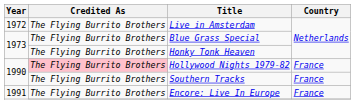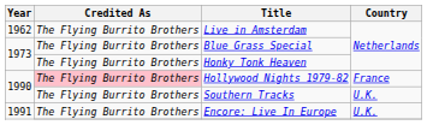 <table class="wikitable">
 <tr>
 <th rowspan="1">Year</th>
 <th rowspan="1">Credited As</th>
 <th rowspan="1">Title</th>
 <th rowspan="1">Country</th>
 </tr>
 <tr>
-<td>1972</td>
+<td>1962</td>
 <td><em>The Flying Burrito Brothers</em></td>
 <td><em><a href='#'>Live in Amsterdam</a></em></td>
 <td rowspan="3"><em><a href='#'>Netherlands</a></em></td>
 </tr>
 <tr>
 <td rowspan="2">1973</td>
 <td><em>The Flying Burrito Brothers</em></td>
 <td><em><a href='#'>Blue Grass Special</a></em></td>
 </tr>
 <tr>
 <td><em>The Flying Burrito Brothers</em></td>
 <td><em><a href='#'>Honky Tonk Heaven</a></em></td>
 </tr>
 <tr>
 <td rowspan="2">1990</td>
 <td style="background: pink;"><em>The Flying Burrito Brothers</em></td>
 <td><em><a href='#'>Hollywood Nights 1979-82</a></em></td>
 <td><em><a href='#'>France</a></em></td>
 </tr>
 <tr>
 <td><em>The Flying Burrito Brothers</em></td>
 <td><em><a href='#'>Southern Tracks</a></em></td>
-<td><em><a href='#'>France</a></em></td>
+<td><em><a href='#'>U.K.</a></em></td>
 </tr>
 <tr>
 <td rowspan="2">1991</td>
 <td><em>The Flying Burrito Brothers</em></td>
 <td><em><a href='#'>Encore: Live In Europe</a></em></td>
-<td><em><a href='#'>France</a></em></td>
+<td><em><a href='#'>U.K.</a></em></td>
 </tr>
 <tr>
 </tr>
 </table>
